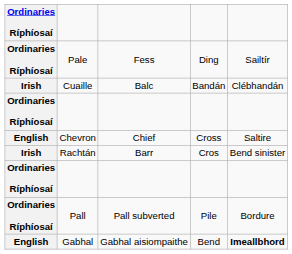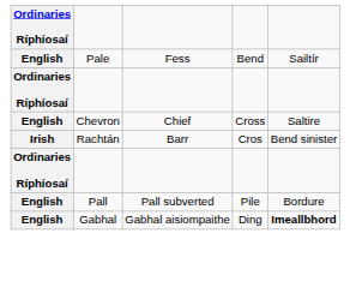 <table class="wikitable" style="margin:1em auto;">
 <tr>
 <th><a href='#'>Ordinaries</a><br><br>Ríphíosaí</th>
 <td align="center"></td>
 <td align="center"></td>
 <td align="center"></td>
 <td align="center"></td>
 </tr>
 <tr>
-<th>Ordinaries<br><br>Ríphíosaí</th>
+<th>English</th>
 <td align="center">Pale</td>
 <td align="center">Fess</td>
-<td align="center">Ding</td>
+<td align="center">Bend</td>
 <td align="center">Sailtír</td>
-</tr>
-<tr>
-<th>Irish</th>
-<td align="center">Cuaille</td>
-<td align="center">Balc</td>
-<td align="center">Bandán</td>
-<td align="center">Clébhandán</td>
 </tr>
 <tr>
 <th>Ordinaries<br><br>Ríphíosaí</th>
 <td align="center"></td>
 <td align="center"></td>
 <td align="center"></td>
 <td align="center"></td>
 </tr>
 <tr>
 <th>English</th>
 <td align="center">Chevron</td>
 <td align="center">Chief</td>
 <td align="center">Cross</td>
 <td align="center">Saltire</td>
 </tr>
 <tr>
 <th>Irish</th>
 <td align="center">Rachtán</td>
 <td align="center">Barr</td>
 <td align="center">Cros</td>
 <td align="center">Bend sinister</td>
 </tr>
 <tr>
 <th>Ordinaries<br><br>Ríphíosaí</th>
 <td align="center"></td>
 <td align="center"></td>
 <td align="center"></td>
 <td align="center"></td>
 </tr>
 <tr>
-<th>Ordinaries<br><br>Ríphíosaí</th>
+<th>English</th>
 <td align="center">Pall</td>
 <td align="center">Pall subverted</td>
 <td align="center">Pile</td>
 <td align="center">Bordure</td>
 </tr>
 <tr>
 <th>English</th>
 <td align="center">Gabhal</td>
 <td align="center">Gabhal aisiompaithe</td>
-<td align="center">Bend</td>
+<td align="center">Ding</td>
 <td align="center"><strong>Imeallbhord</strong></td>
 </tr>
 </table>
